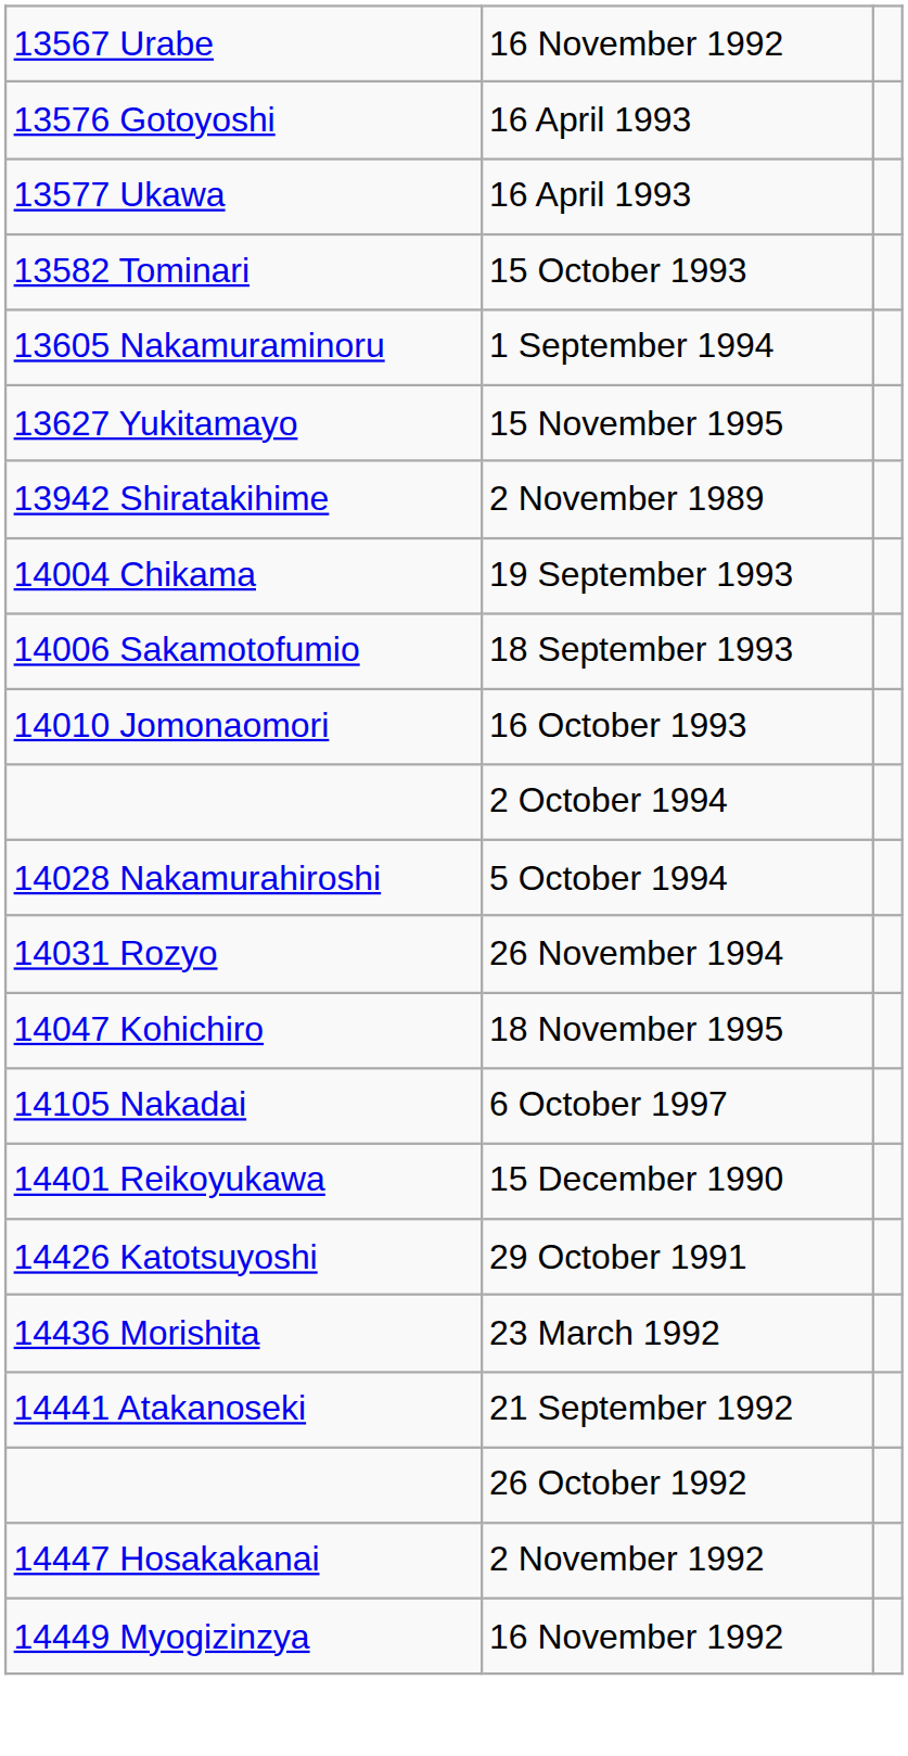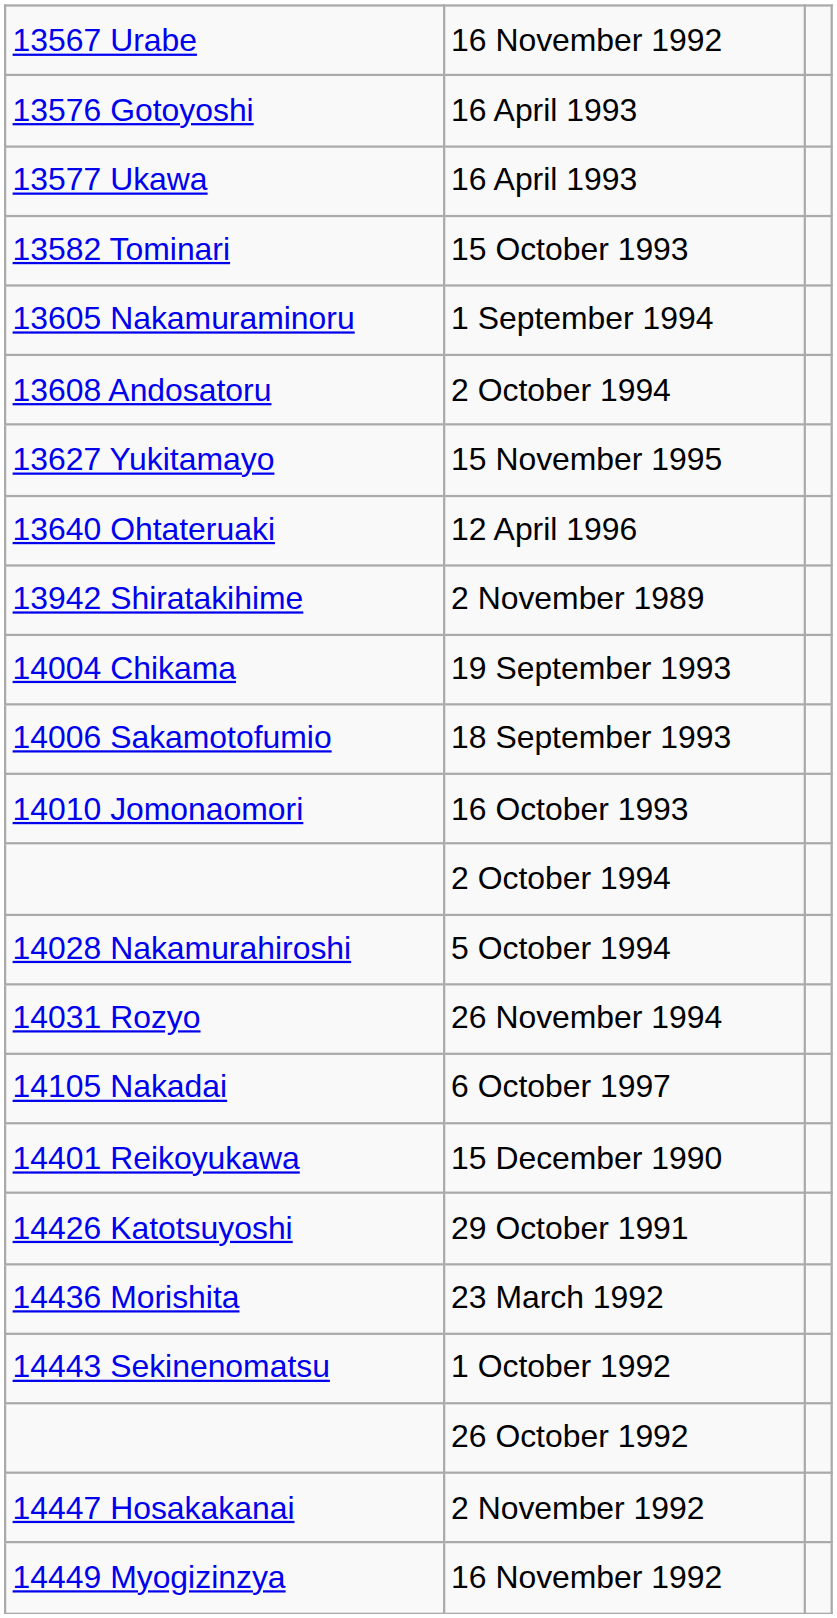 <table class="wikitable" style="font-size: 89%; float: left; width: 26em; margin-right: 1em; line-height: 1.65em">
 <tr>
 <td><a href='#'>13567 Urabe</a></td>
 <td>16 November 1992</td>
 <td><small></small> </td>
 </tr>
 <tr>
 <td><a href='#'>13576 Gotoyoshi</a></td>
 <td>16 April 1993</td>
 <td><small></small> </td>
 </tr>
 <tr>
 <td><a href='#'>13577 Ukawa</a></td>
 <td>16 April 1993</td>
 <td><small></small> </td>
 </tr>
 <tr>
 <td><a href='#'>13582 Tominari</a></td>
 <td>15 October 1993</td>
 <td><small></small> </td>
 </tr>
 <tr>
 <td><a href='#'>13605 Nakamuraminoru</a></td>
 <td>1 September 1994</td>
 <td><small></small> </td>
 </tr>
 <tr>
+<td><a href='#'>13608 Andosatoru</a></td>
+<td>2 October 1994</td>
+<td><small></small> </td>
+</tr>
+<tr>
 <td><a href='#'>13627 Yukitamayo</a></td>
 <td>15 November 1995</td>
+<td><small></small> </td>
+</tr>
+<tr>
+<td><a href='#'>13640 Ohtateruaki</a></td>
+<td>12 April 1996</td>
 <td><small></small> </td>
 </tr>
 <tr>
 <td><a href='#'>13942 Shiratakihime</a></td>
 <td>2 November 1989</td>
 <td><small></small> </td>
 </tr>
 <tr>
 <td><a href='#'>14004 Chikama</a></td>
 <td>19 September 1993</td>
 <td><small></small> </td>
 </tr>
 <tr>
 <td><a href='#'>14006 Sakamotofumio</a></td>
 <td>18 September 1993</td>
 <td><small></small> </td>
 </tr>
 <tr>
 <td><a href='#'>14010 Jomonaomori</a></td>
 <td>16 October 1993</td>
 <td><small></small> </td>
 </tr>
 <tr>
 <td></td>
 <td>2 October 1994</td>
 <td><small></small> </td>
 </tr>
 <tr>
 <td><a href='#'>14028 Nakamurahiroshi</a></td>
 <td>5 October 1994</td>
 <td><small></small> </td>
 </tr>
 <tr>
 <td><a href='#'>14031 Rozyo</a></td>
 <td>26 November 1994</td>
 <td><small></small> </td>
 </tr>
 <tr>
-<td><a href='#'>14047 Kohichiro</a></td>
-<td>18 November 1995</td>
-<td><small></small> </td>
-</tr>
-<tr>
 <td><a href='#'>14105 Nakadai</a></td>
 <td>6 October 1997</td>
 <td><small></small> </td>
 </tr>
 <tr>
 <td><a href='#'>14401 Reikoyukawa</a></td>
 <td>15 December 1990</td>
 <td><small></small> </td>
 </tr>
 <tr>
 <td><a href='#'>14426 Katotsuyoshi</a></td>
 <td>29 October 1991</td>
 <td><small></small> </td>
 </tr>
 <tr>
 <td><a href='#'>14436 Morishita</a></td>
 <td>23 March 1992</td>
 <td><small></small> </td>
 </tr>
 <tr>
-<td><a href='#'>14441 Atakanoseki</a></td>
-<td>21 September 1992</td>
+<td><a href='#'>14443 Sekinenomatsu</a></td>
+<td>1 October 1992</td>
 <td><small></small> </td>
 </tr>
 <tr>
 <td></td>
 <td>26 October 1992</td>
 <td><small></small> </td>
 </tr>
 <tr>
 <td><a href='#'>14447 Hosakakanai</a></td>
 <td>2 November 1992</td>
 <td><small></small> </td>
 </tr>
 <tr>
 <td><a href='#'>14449 Myogizinzya</a></td>
 <td>16 November 1992</td>
 <td><small></small> </td>
 </tr>
 </table>
